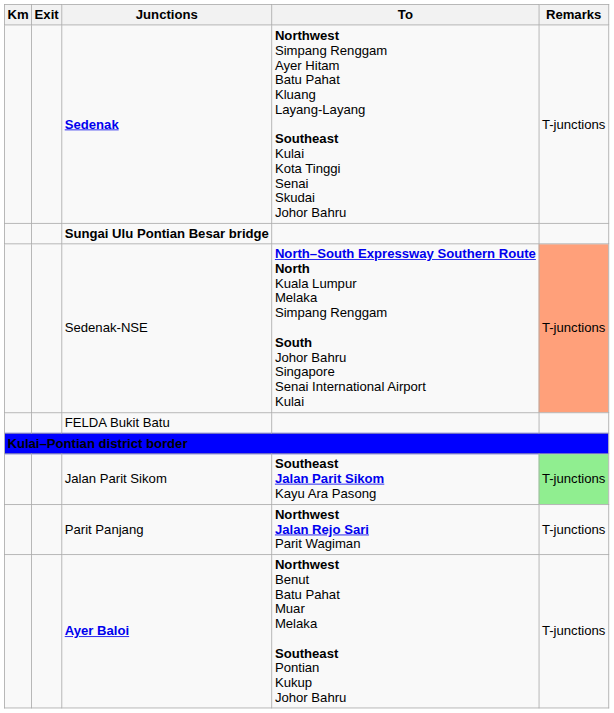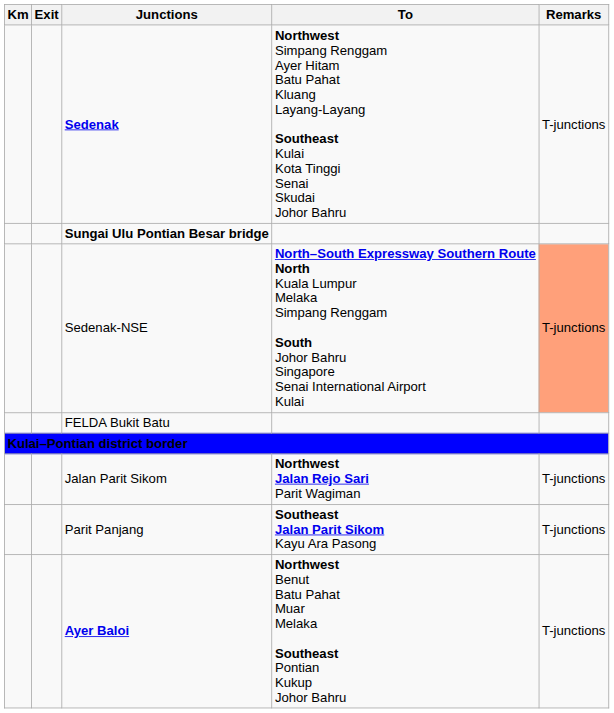 <table class="wikitable">
 <tr>
 <th>Km</th>
 <th>Exit</th>
 <th>Junctions</th>
 <th>To</th>
 <th>Remarks</th>
 </tr>
 <tr>
 <td></td>
 <td></td>
 <td><strong><a href='#'>Sedenak</a></strong></td>
 <td><strong>Northwest</strong><br> Simpang Renggam<br> Ayer Hitam<br> Batu Pahat<br> Kluang<br> Layang-Layang<br><br><strong>Southeast</strong><br> Kulai<br> Kota Tinggi<br> Senai<br> Skudai<br> Johor Bahru</td>
 <td>T-junctions</td>
 </tr>
 <tr>
 <td></td>
 <td></td>
 <td><strong>Sungai Ulu Pontian Besar bridge</strong></td>
 <td></td>
 <td></td>
 </tr>
 <tr>
 <td></td>
 <td></td>
 <td>Sedenak-NSE</td>
 <td>  <strong><a href='#'>North–South Expressway Southern Route</a></strong><br><strong>North</strong><br>Kuala Lumpur<br>Melaka<br>Simpang Renggam<br><br><strong>South</strong><br>Johor Bahru<br>Singapore<br>Senai International Airport <br>Kulai</td>
 <td style="background: lightsalmon;">T-junctions</td>
 </tr>
 <tr>
 <td></td>
 <td></td>
 <td>FELDA Bukit Batu</td>
 <td></td>
 <td></td>
 </tr>
 <tr>
 <td style="width:600px" colspan="6" style="text-align:center" bgcolor="blue"><strong><span>Kulai–Pontian district border</span></strong></td>
 </tr>
 <tr>
 <td></td>
 <td></td>
 <td>Jalan Parit Sikom</td>
-<td><strong>Southeast</strong><br> <strong><a href='#'>Jalan Parit Sikom</a></strong><br>Kayu Ara Pasong</td>
-<td style="background: lightgreen;">T-junctions</td>
+<td><strong>Northwest</strong><br> <strong><a href='#'>Jalan Rejo Sari</a></strong><br>Parit Wagiman</td>
+<td>T-junctions</td>
 </tr>
 <tr>
 <td></td>
 <td></td>
 <td>Parit Panjang</td>
-<td><strong>Northwest</strong><br> <strong><a href='#'>Jalan Rejo Sari</a></strong><br>Parit Wagiman</td>
+<td><strong>Southeast</strong><br> <strong><a href='#'>Jalan Parit Sikom</a></strong><br>Kayu Ara Pasong</td>
 <td>T-junctions</td>
 </tr>
 <tr>
 <td></td>
 <td></td>
 <td><strong><a href='#'>Ayer Baloi</a></strong></td>
 <td><strong>Northwest</strong><br> Benut<br> Batu Pahat<br> Muar<br> Melaka<br><br><strong>Southeast</strong><br> Pontian<br> Kukup<br> Johor Bahru</td>
 <td>T-junctions</td>
 </tr>
 </table>
